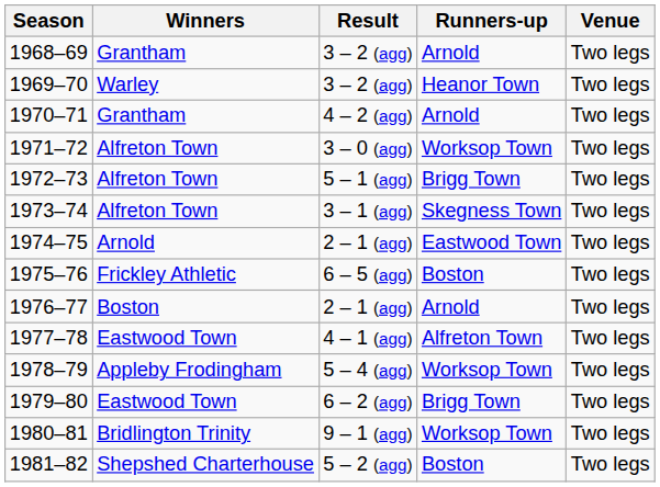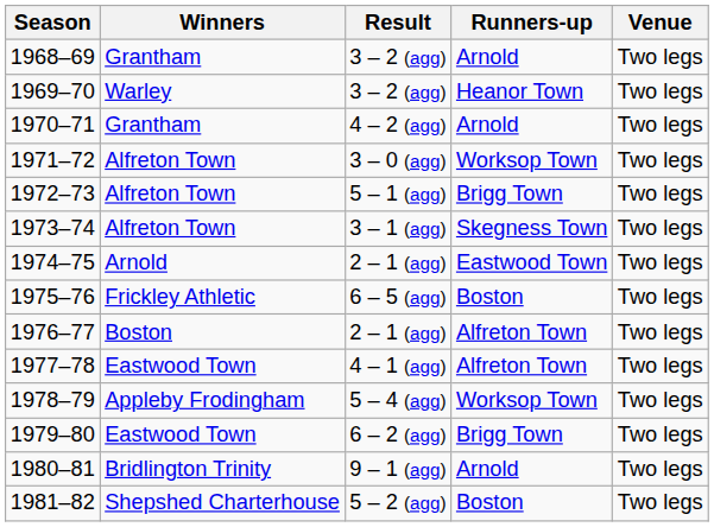 <table class=wikitable>
 <tr>
 <th>Season</th>
 <th>Winners</th>
 <th>Result</th>
 <th>Runners-up</th>
 <th>Venue</th>
 </tr>
 <tr>
 <td align=right>1968–69</td>
 <td><a href='#'>Grantham</a></td>
 <td>3 – 2 <small>(<a href='#'>agg</a>)</small></td>
 <td><a href='#'>Arnold</a></td>
 <td>Two legs</td>
 </tr>
 <tr>
 <td align=right>1969–70</td>
 <td><a href='#'>Warley</a></td>
 <td>3 – 2 <small>(<a href='#'>agg</a>)</small></td>
 <td><a href='#'>Heanor Town</a></td>
 <td>Two legs</td>
 </tr>
 <tr>
 <td align=right>1970–71</td>
 <td><a href='#'>Grantham</a></td>
 <td>4 – 2 <small>(<a href='#'>agg</a>)</small></td>
 <td><a href='#'>Arnold</a></td>
 <td>Two legs</td>
 </tr>
 <tr>
 <td align=right>1971–72</td>
 <td><a href='#'>Alfreton Town</a></td>
 <td>3 – 0 <small>(<a href='#'>agg</a>)</small></td>
 <td><a href='#'>Worksop Town</a></td>
 <td>Two legs</td>
 </tr>
 <tr>
 <td align=right>1972–73</td>
 <td><a href='#'>Alfreton Town</a></td>
 <td>5 – 1 <small>(<a href='#'>agg</a>)</small></td>
 <td><a href='#'>Brigg Town</a></td>
 <td>Two legs</td>
 </tr>
 <tr>
 <td align=right>1973–74</td>
 <td><a href='#'>Alfreton Town</a></td>
 <td>3 – 1 <small>(<a href='#'>agg</a>)</small></td>
 <td><a href='#'>Skegness Town</a></td>
 <td>Two legs</td>
 </tr>
 <tr>
 <td align=right>1974–75</td>
 <td><a href='#'>Arnold</a></td>
 <td>2 – 1 <small>(<a href='#'>agg</a>)</small></td>
 <td><a href='#'>Eastwood Town</a></td>
 <td>Two legs</td>
 </tr>
 <tr>
 <td align=right>1975–76</td>
 <td><a href='#'>Frickley Athletic</a></td>
 <td>6 – 5 <small>(<a href='#'>agg</a>)</small></td>
 <td><a href='#'>Boston</a></td>
 <td>Two legs</td>
 </tr>
 <tr>
 <td align=right>1976–77</td>
 <td><a href='#'>Boston</a></td>
 <td>2 – 1 <small>(<a href='#'>agg</a>)</small></td>
-<td><a href='#'>Arnold</a></td>
+<td><a href='#'>Alfreton Town</a></td>
 <td>Two legs</td>
 </tr>
 <tr>
 <td align=right>1977–78</td>
 <td><a href='#'>Eastwood Town</a></td>
 <td>4 – 1 <small>(<a href='#'>agg</a>)</small></td>
 <td><a href='#'>Alfreton Town</a></td>
 <td>Two legs</td>
 </tr>
 <tr>
 <td align=right>1978–79</td>
 <td><a href='#'>Appleby Frodingham</a></td>
 <td>5 – 4 <small>(<a href='#'>agg</a>)</small></td>
 <td><a href='#'>Worksop Town</a></td>
 <td>Two legs</td>
 </tr>
 <tr>
 <td align=right>1979–80</td>
 <td><a href='#'>Eastwood Town</a></td>
 <td>6 – 2 <small>(<a href='#'>agg</a>)</small></td>
 <td><a href='#'>Brigg Town</a></td>
 <td>Two legs</td>
 </tr>
 <tr>
 <td align=right>1980–81</td>
 <td><a href='#'>Bridlington Trinity</a></td>
 <td>9 – 1 <small>(<a href='#'>agg</a>)</small></td>
-<td><a href='#'>Worksop Town</a></td>
+<td><a href='#'>Arnold</a></td>
 <td>Two legs</td>
 </tr>
 <tr>
 <td align=right>1981–82</td>
 <td><a href='#'>Shepshed Charterhouse</a></td>
 <td>5 – 2 <small>(<a href='#'>agg</a>)</small></td>
 <td><a href='#'>Boston</a></td>
 <td>Two legs</td>
 </tr>
 </table>
